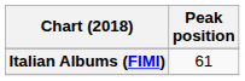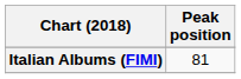 <table class="wikitable sortable plainrowheaders" style="text-align:center">
 <tr>
 <th scope="col">Chart (2018)</th>
 <th scope="col">Peak<br> position</th>
 </tr>
 <tr>
 </tr>
 <tr>
 </tr>
 <tr>
 </tr>
 <tr>
 </tr>
 <tr>
 </tr>
 <tr>
 </tr>
 <tr>
 <th scope="row">Italian Albums (<a href='#'>FIMI</a>)</th>
-<td>61</td>
+<td>81</td>
 </tr>
 <tr>
 </tr>
 <tr>
 </tr>
 </table>
